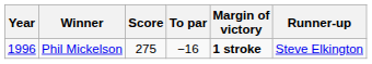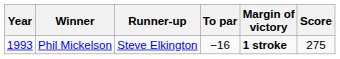 <table class=wikitable style="font-size:95%;">
 <tr>
 <th>Year</th>
 <th>Winner</th>
-<th>Score</th>
+<th>Runner-up</th>
 <th>To par</th>
 <th>Margin of<br>victory</th>
-<th>Runner-up</th>
+<th>Score</th>
 </tr>
 <tr>
-<td><a href='#'>1996</a></td>
+<td><a href='#'>1993</a></td>
 <td> <a href='#'>Phil Mickelson</a></td>
-<td align=center>275</td>
+<td> <a href='#'>Steve Elkington</a></td>
 <td align=center>−16</td>
 <td><strong>1 stroke</strong></td>
-<td> <a href='#'>Steve Elkington</a></td>
+<td align=center>275</td>
 </tr>
 </table>
